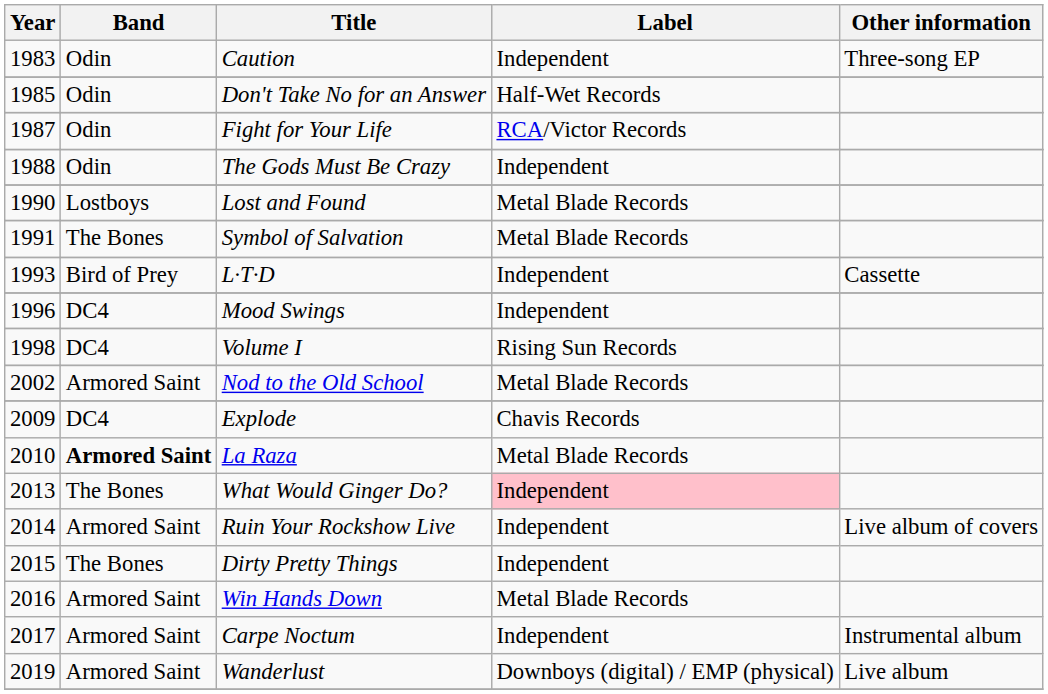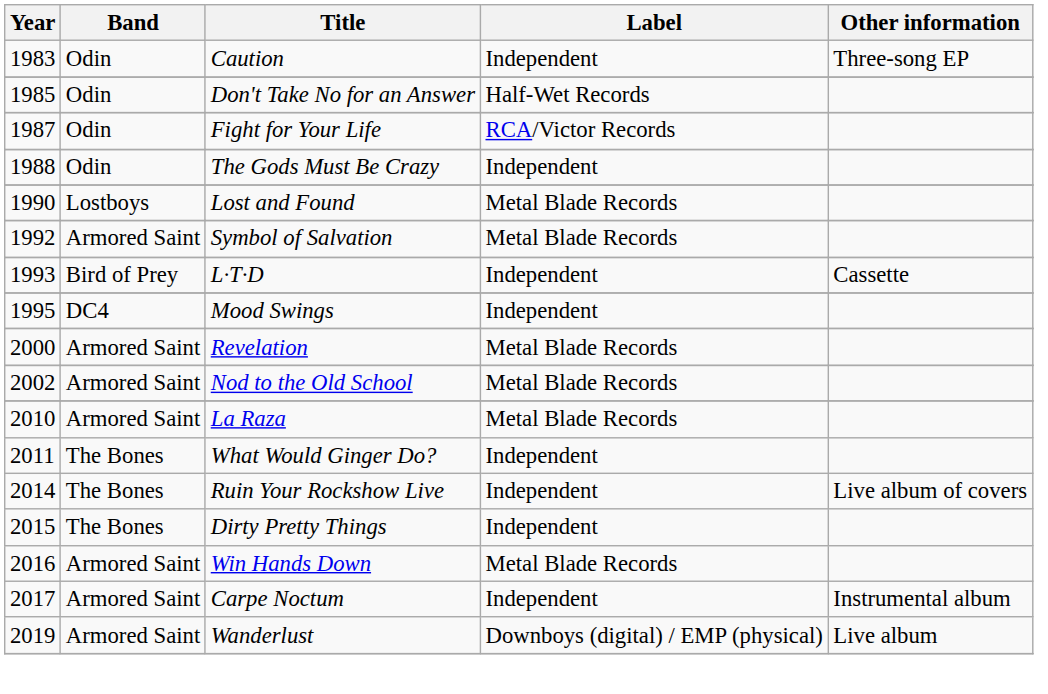 <table class="wikitable">
 <tr>
 <th>Year</th>
 <th>Band</th>
 <th>Title</th>
 <th>Label</th>
 <th>Other information</th>
 </tr>
 <tr>
 <td>1983</td>
 <td>Odin</td>
 <td><em>Caution</em></td>
 <td>Independent</td>
 <td>Three-song EP</td>
 </tr>
 <tr>
 </tr>
 <tr>
 <td>1985</td>
 <td>Odin</td>
 <td><em>Don't Take No for an Answer</em></td>
 <td>Half-Wet Records</td>
 <td></td>
 </tr>
 <tr>
 </tr>
 <tr>
 <td>1987</td>
 <td>Odin</td>
 <td><em>Fight for Your Life</em></td>
 <td><a href='#'>RCA</a>/Victor Records</td>
 <td></td>
 </tr>
 <tr>
 </tr>
 <tr>
 <td>1988</td>
 <td>Odin</td>
 <td><em>The Gods Must Be Crazy</em></td>
 <td>Independent</td>
 <td></td>
 </tr>
 <tr>
 </tr>
 <tr>
 <td>1990</td>
 <td>Lostboys</td>
 <td><em>Lost and Found</em></td>
 <td>Metal Blade Records</td>
 <td></td>
 </tr>
 <tr>
 </tr>
 <tr>
-<td>1991</td>
-<td>The Bones</td>
+<td>1992</td>
+<td>Armored Saint</td>
 <td><em>Symbol of Salvation</em></td>
 <td>Metal Blade Records</td>
 <td></td>
 </tr>
 <tr>
 </tr>
 <tr>
 <td>1993</td>
 <td>Bird of Prey</td>
 <td><em>L·T·D</em></td>
 <td>Independent</td>
 <td>Cassette</td>
 </tr>
 <tr>
 </tr>
 <tr>
-<td>1996</td>
+<td>1995</td>
 <td>DC4</td>
 <td><em>Mood Swings</em></td>
 <td>Independent</td>
 <td></td>
 </tr>
 <tr>
 </tr>
 <tr>
-<td>1998</td>
-<td>DC4</td>
-<td><em>Volume I</em></td>
-<td>Rising Sun Records</td>
-<td></td>
 </tr>
 <tr>
+<td>2000</td>
+<td>Armored Saint</td>
+<td><em><a href='#'>Revelation</a></em></td>
+<td>Metal Blade Records</td>
+<td></td>
 </tr>
 <tr>
 </tr>
 <tr>
 <td>2002</td>
 <td>Armored Saint</td>
 <td><em><a href='#'>Nod to the Old School</a></em></td>
 <td>Metal Blade Records</td>
 <td></td>
 </tr>
 <tr>
 </tr>
 <tr>
-<td>2009</td>
-<td>DC4</td>
-<td><em>Explode</em></td>
-<td>Chavis Records</td>
-<td></td>
-</tr>
-<tr>
 <td>2010</td>
-<td><strong>Armored Saint</strong></td>
+<td>Armored Saint</td>
 <td><em><a href='#'>La Raza</a></em></td>
 <td>Metal Blade Records</td>
 <td></td>
 </tr>
 <tr>
-<td>2013</td>
+<td>2011</td>
 <td>The Bones</td>
 <td><em>What Would Ginger Do?</em></td>
-<td style="background: pink;">Independent</td>
+<td>Independent</td>
 <td></td>
 </tr>
 <tr>
 <td>2014</td>
-<td>Armored Saint</td>
+<td>The Bones</td>
 <td><em>Ruin Your Rockshow Live</em></td>
 <td>Independent</td>
 <td>Live album of covers</td>
 </tr>
 <tr>
 <td>2015</td>
 <td>The Bones</td>
 <td><em>Dirty Pretty Things</em></td>
 <td>Independent</td>
 <td></td>
 </tr>
 <tr>
 <td>2016</td>
 <td>Armored Saint</td>
 <td><em><a href='#'>Win Hands Down</a></em></td>
 <td>Metal Blade Records</td>
 <td></td>
 </tr>
 <tr>
 <td>2017</td>
 <td>Armored Saint</td>
 <td><em>Carpe Noctum</em></td>
 <td>Independent</td>
 <td>Instrumental album</td>
 </tr>
 <tr>
 <td>2019</td>
 <td>Armored Saint</td>
 <td><em>Wanderlust</em></td>
 <td>Downboys (digital) / EMP (physical)</td>
 <td>Live album</td>
 </tr>
 <tr>
 </tr>
 </table>
